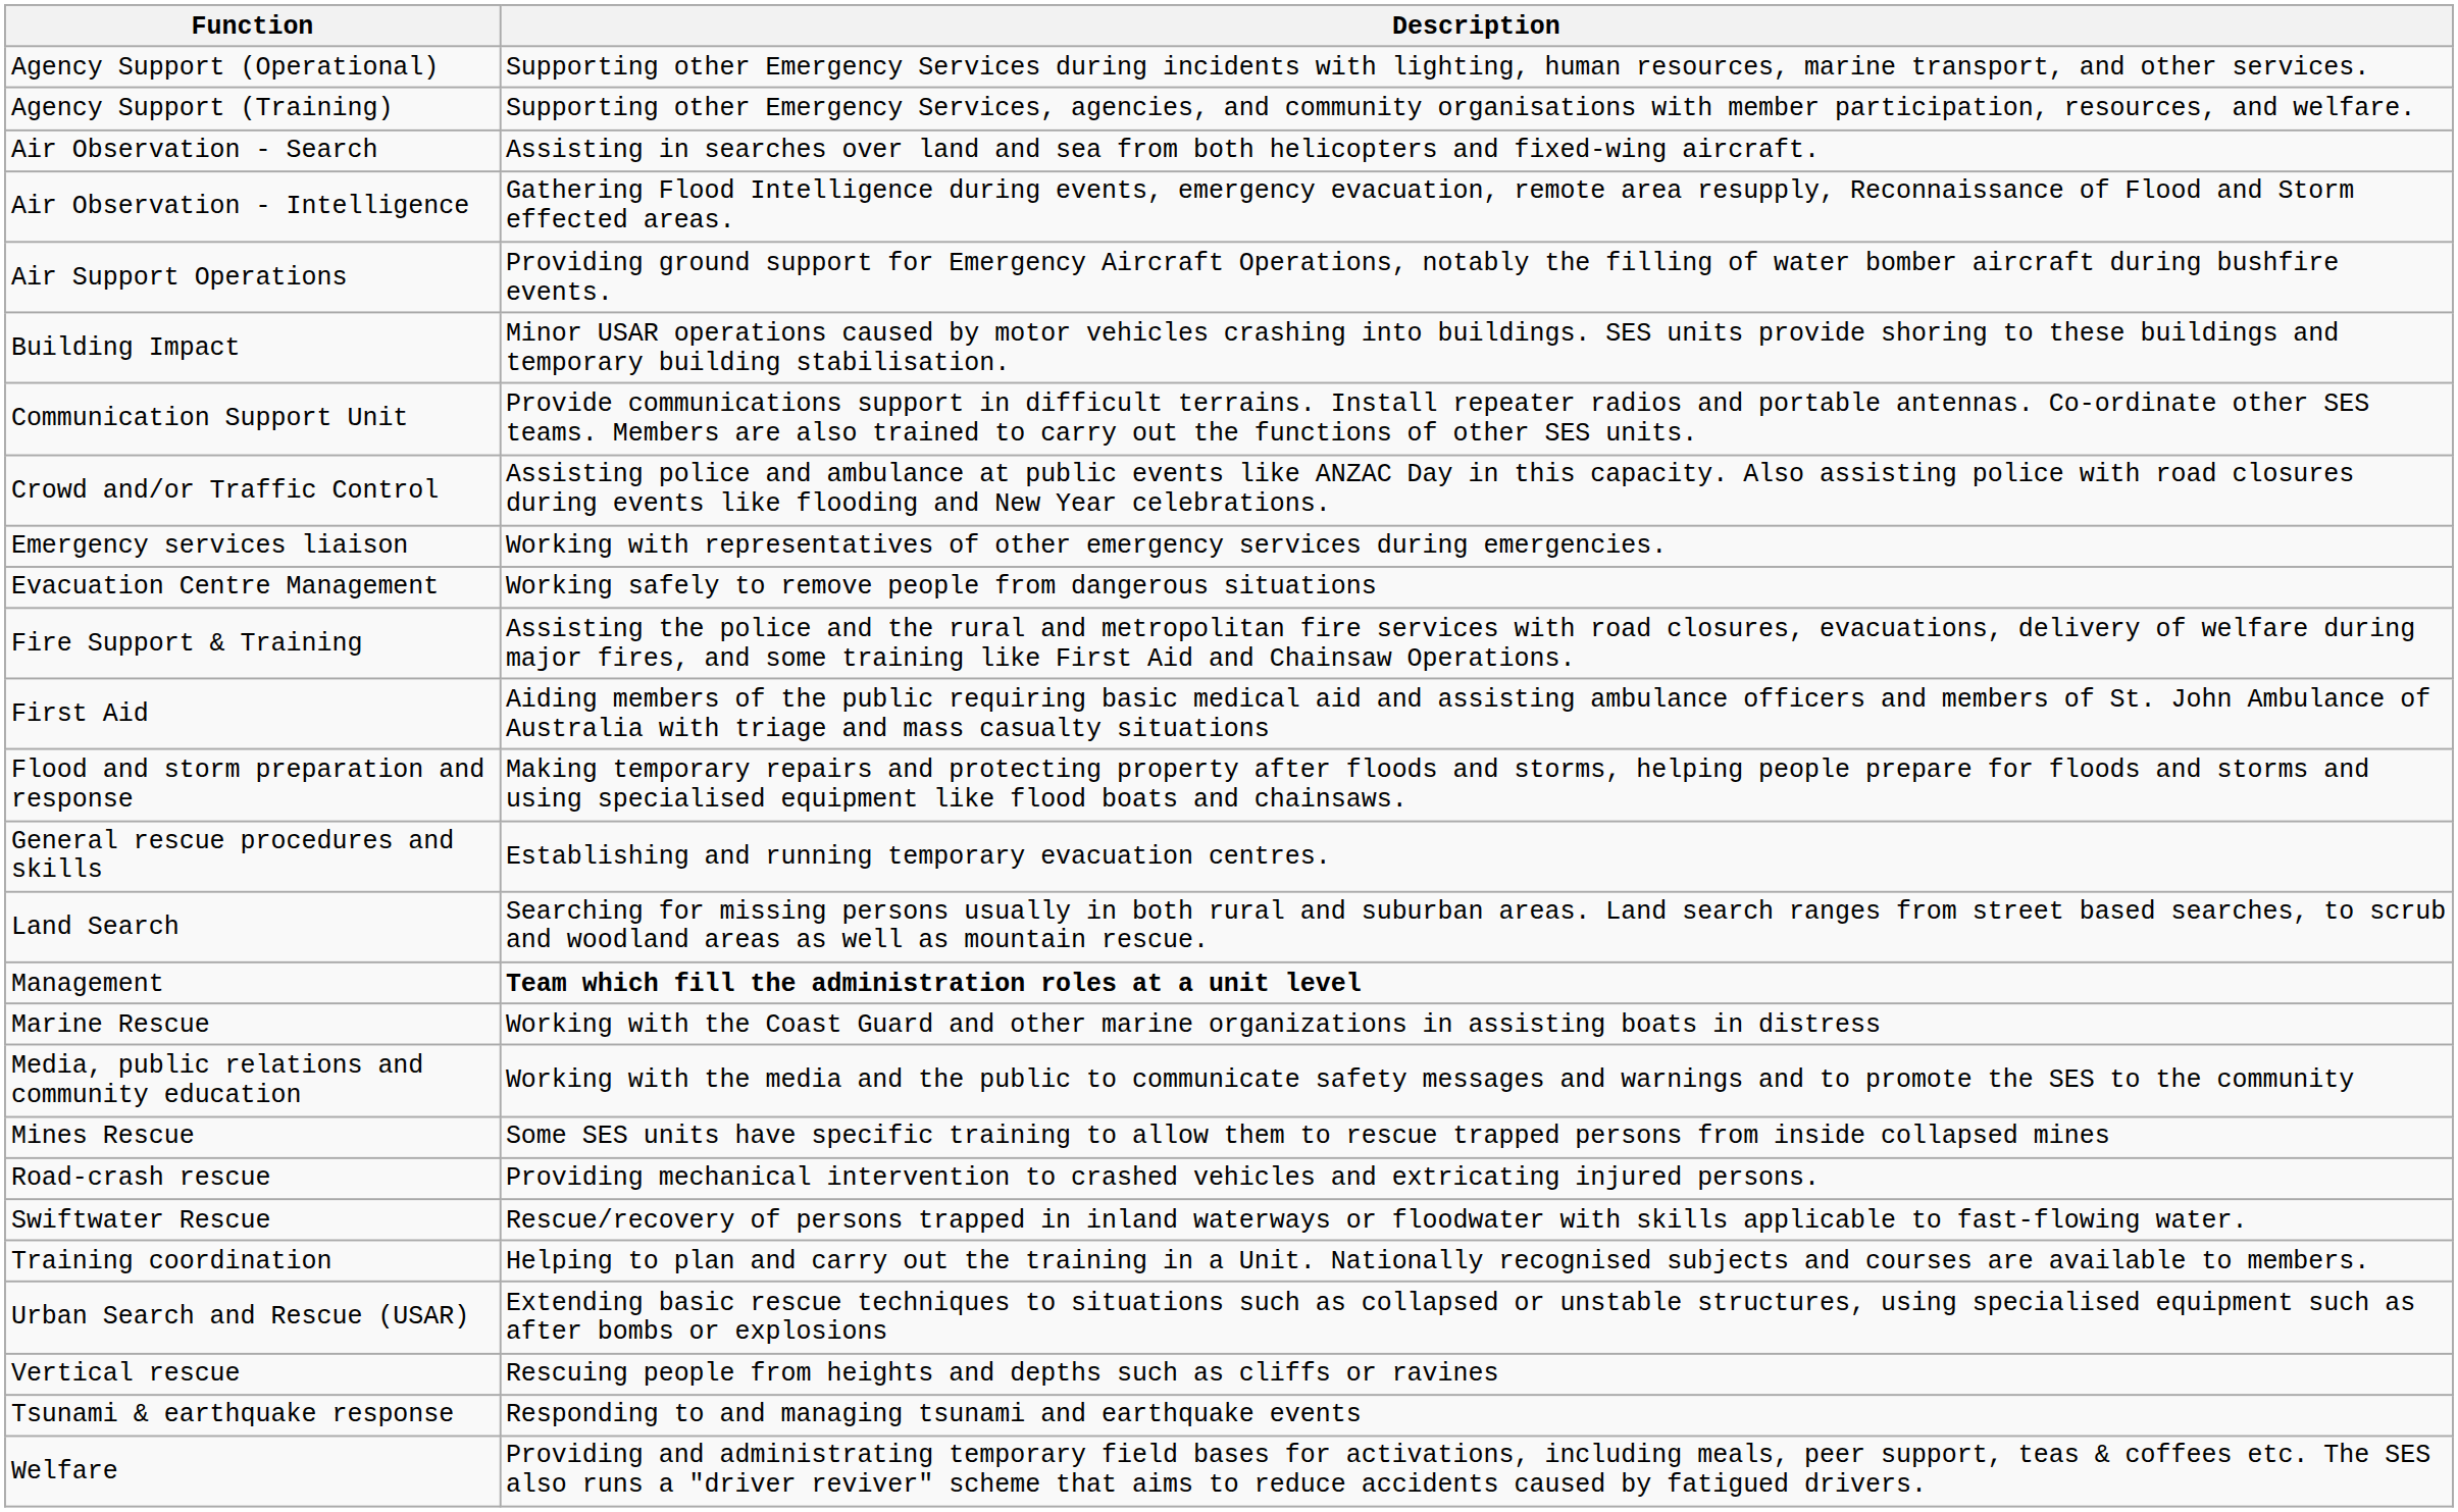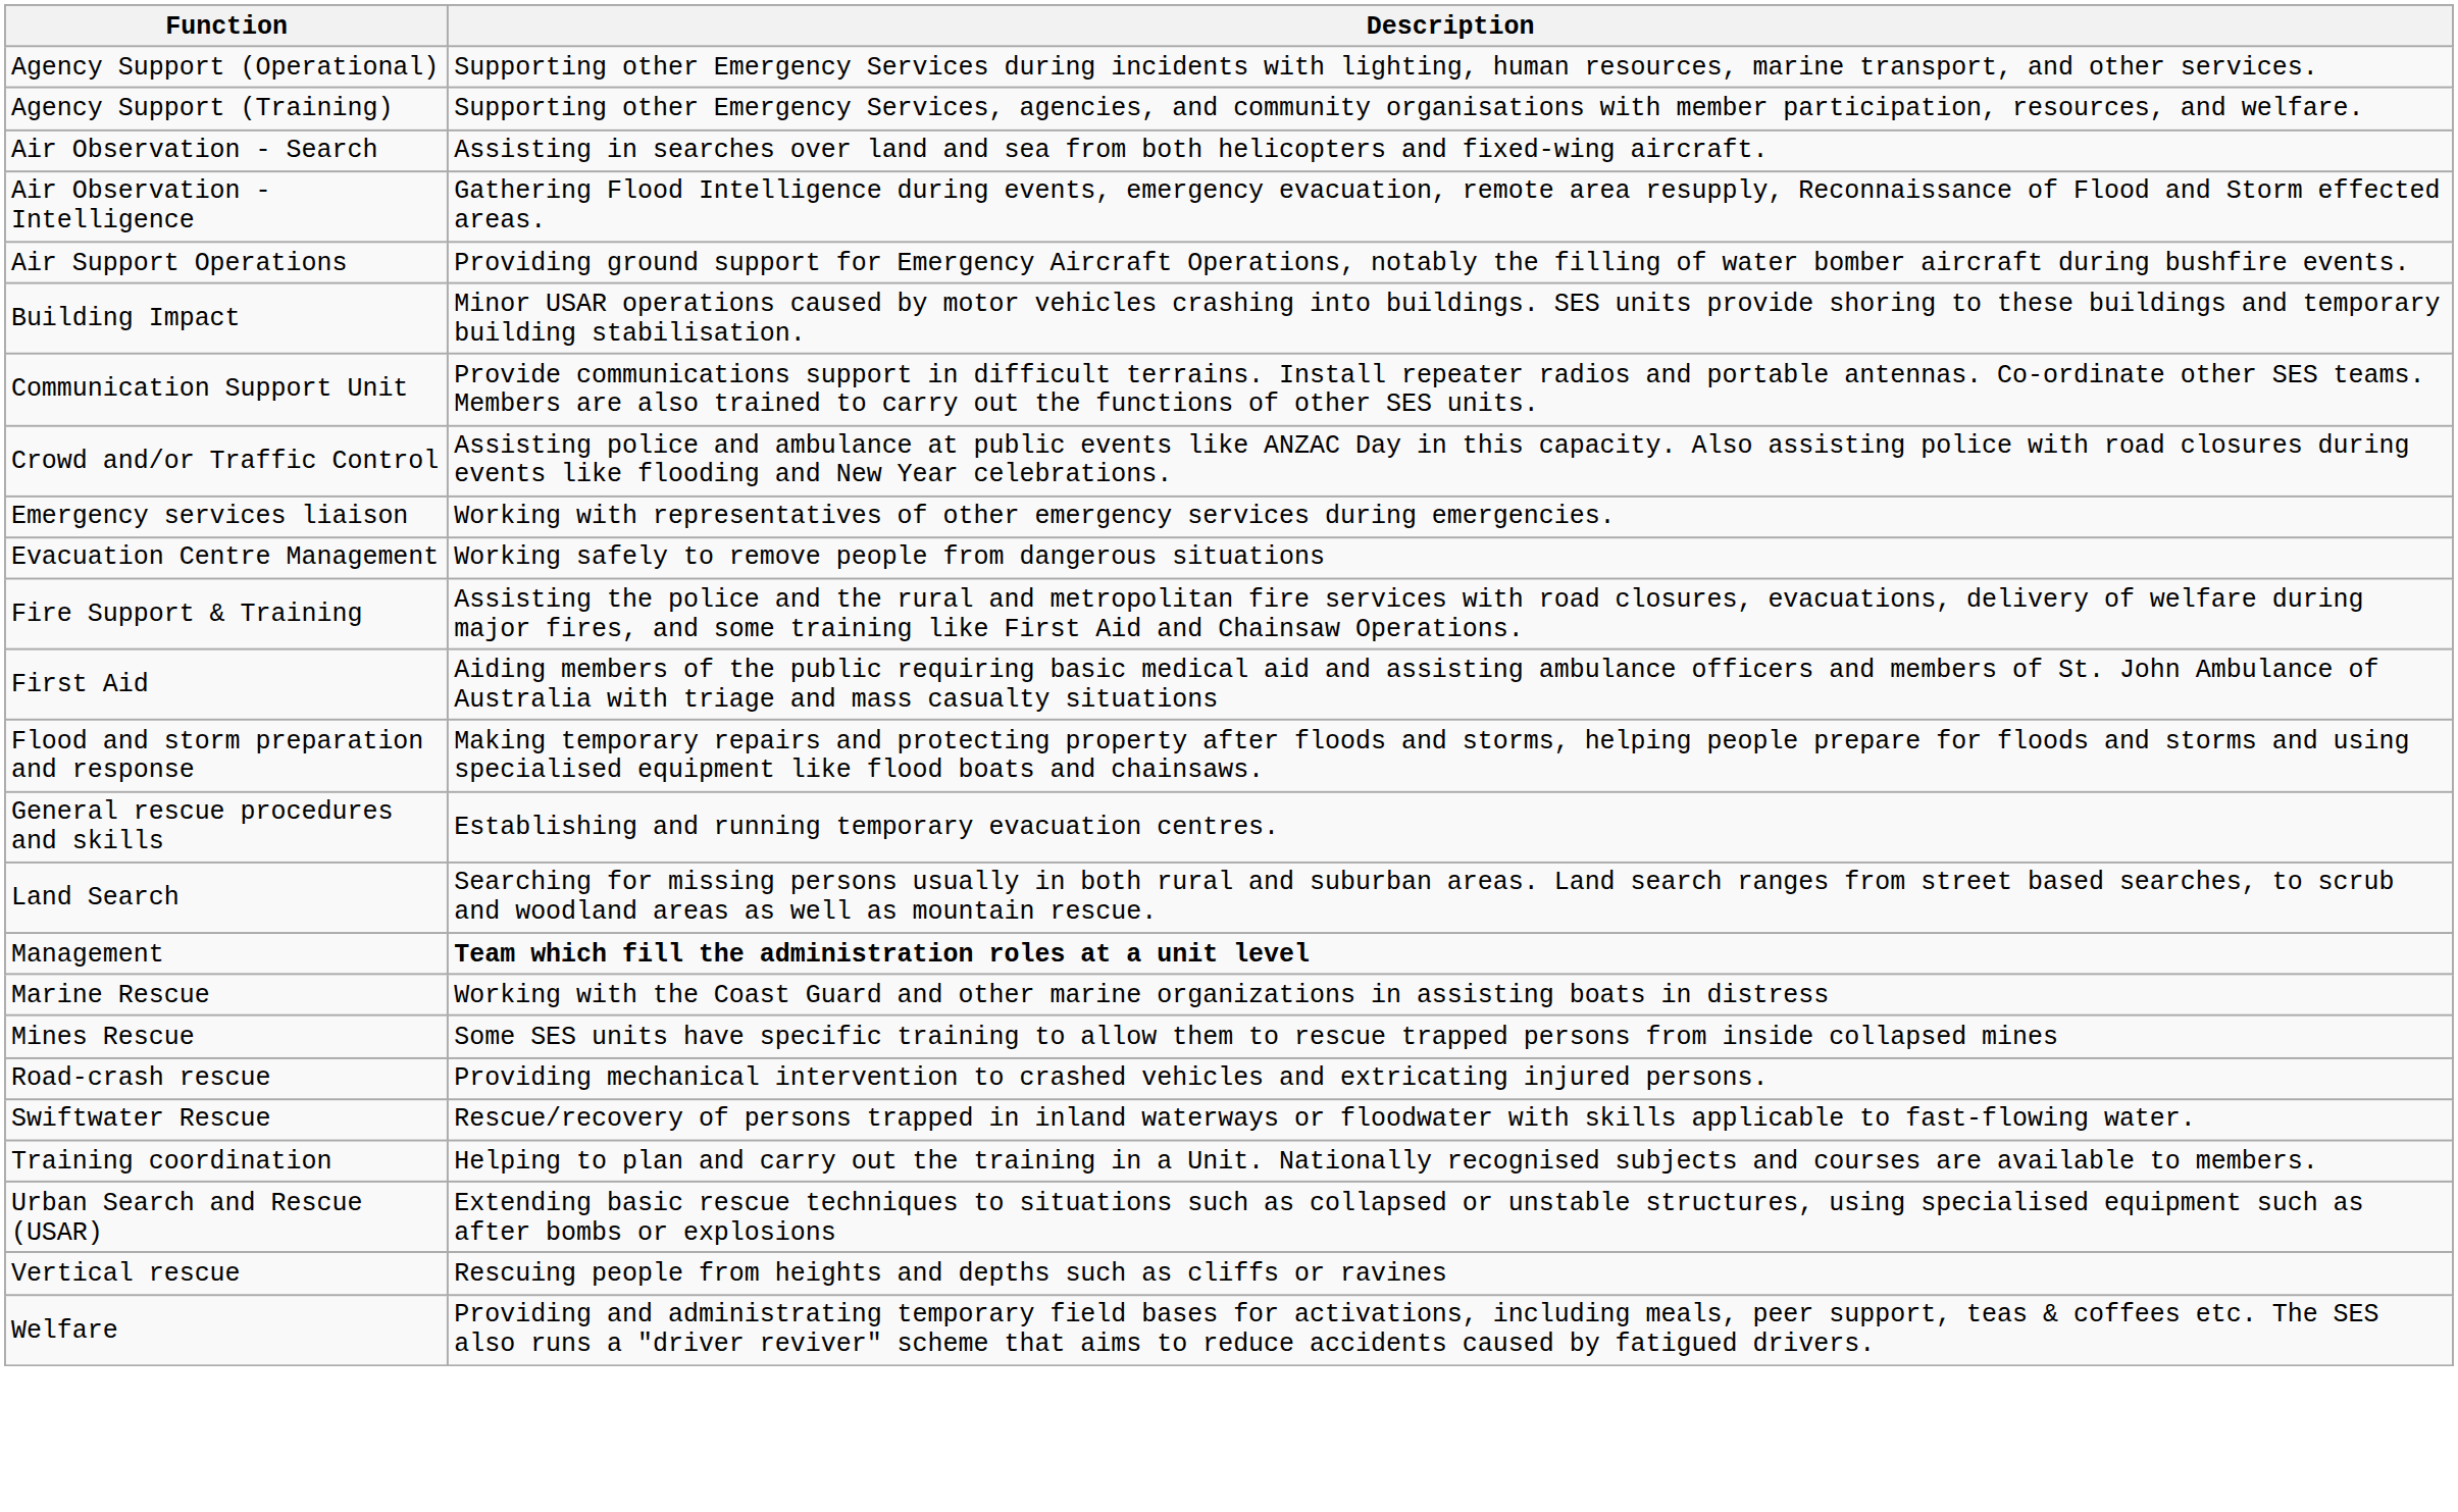 <table class="wikitable">
 <tr>
 <th><strong>Function</strong></th>
 <th><strong>Description</strong></th>
 </tr>
 <tr>
 <td>Agency Support (Operational)</td>
 <td>Supporting other Emergency Services during incidents with lighting, human resources, marine transport, and other services.</td>
 </tr>
 <tr>
 <td>Agency Support (Training)</td>
 <td>Supporting other Emergency Services, agencies, and community organisations with member participation, resources, and welfare.</td>
 </tr>
 <tr>
 <td>Air Observation - Search</td>
 <td>Assisting in searches over land and sea from both helicopters and fixed-wing aircraft.</td>
 </tr>
 <tr>
 <td>Air Observation - Intelligence</td>
 <td>Gathering Flood Intelligence during events, emergency evacuation, remote area resupply, Reconnaissance of Flood and Storm effected areas.</td>
 </tr>
 <tr>
 <td>Air Support Operations</td>
 <td>Providing ground support for Emergency Aircraft Operations, notably the filling of water bomber aircraft during bushfire events.</td>
 </tr>
 <tr>
 <td>Building Impact</td>
 <td>Minor USAR operations caused by motor vehicles crashing into buildings. SES units provide shoring to these buildings and temporary building stabilisation.</td>
 </tr>
 <tr>
 <td>Communication Support Unit</td>
 <td>Provide communications support in difficult terrains. Install repeater radios and portable antennas. Co-ordinate other SES teams. Members are also trained to carry out the functions of other SES units.</td>
 </tr>
 <tr>
 <td>Crowd and/or Traffic Control</td>
 <td>Assisting police and ambulance at public events like ANZAC Day in this capacity. Also assisting police with road closures during events like flooding and New Year celebrations.</td>
 </tr>
 <tr>
 <td>Emergency services liaison</td>
 <td>Working with representatives of other emergency services during emergencies.</td>
 </tr>
 <tr>
 <td>Evacuation Centre Management</td>
 <td>Working safely to remove people from dangerous situations</td>
 </tr>
 <tr>
 <td>Fire Support & Training</td>
 <td>Assisting the police and the rural and metropolitan fire services with road closures, evacuations, delivery of welfare during major fires, and some training like First Aid and Chainsaw Operations.</td>
 </tr>
 <tr>
 <td>First Aid</td>
 <td>Aiding members of the public requiring basic medical aid and assisting ambulance officers and members of St. John Ambulance of Australia with triage and mass casualty situations</td>
 </tr>
 <tr>
 <td>Flood and storm preparation and response</td>
 <td>Making temporary repairs and protecting property after floods and storms, helping people prepare for floods and storms and using specialised equipment like flood boats and chainsaws.</td>
 </tr>
 <tr>
 <td>General rescue procedures and skills</td>
 <td>Establishing and running temporary evacuation centres.</td>
 </tr>
 <tr>
 <td>Land Search</td>
 <td>Searching for missing persons usually in both rural and suburban areas. Land search ranges from street based searches, to scrub and woodland areas as well as mountain rescue.</td>
 </tr>
 <tr>
 <td>Management</td>
 <td><strong>Team which fill the administration roles at a unit level</strong></td>
 </tr>
 <tr>
 <td>Marine Rescue</td>
 <td>Working with the Coast Guard and other marine organizations in assisting boats in distress</td>
 </tr>
 <tr>
-<td>Media, public relations and community education</td>
-<td>Working with the media and the public to communicate safety messages and warnings and to promote the SES to the community</td>
-</tr>
-<tr>
 <td>Mines Rescue</td>
 <td>Some SES units have specific training to allow them to rescue trapped persons from inside collapsed mines</td>
 </tr>
 <tr>
 <td>Road-crash rescue</td>
 <td>Providing mechanical intervention to crashed vehicles and extricating injured persons.</td>
 </tr>
 <tr>
 <td>Swiftwater Rescue</td>
 <td>Rescue/recovery of persons trapped in inland waterways or floodwater with skills applicable to fast-flowing water.</td>
 </tr>
 <tr>
 <td>Training coordination</td>
 <td>Helping to plan and carry out the training in a Unit. Nationally recognised subjects and courses are available to members.</td>
 </tr>
 <tr>
 <td>Urban Search and Rescue (USAR)</td>
 <td>Extending basic rescue techniques to situations such as collapsed or unstable structures, using specialised equipment such as after bombs or explosions</td>
 </tr>
 <tr>
 <td>Vertical rescue</td>
 <td>Rescuing people from heights and depths such as cliffs or ravines</td>
 </tr>
 <tr>
-<td>Tsunami & earthquake response</td>
-<td>Responding to and managing tsunami and earthquake events</td>
-</tr>
-<tr>
 <td>Welfare</td>
 <td>Providing and administrating temporary field bases for activations, including meals, peer support, teas & coffees etc. The SES also runs a "driver reviver" scheme that aims to reduce accidents caused by fatigued drivers.</td>
 </tr>
 </table>
